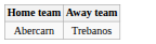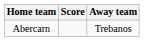 <table class="wikitable" style="text-align: center">
 <tr>
 <th>Home team</th>
+<th>Score</th>
 <th>Away team</th>
 </tr>
 <tr>
 <td>Abercarn</td>
+<td></td>
 <td>Trebanos</td>
 </tr>
 </table>
